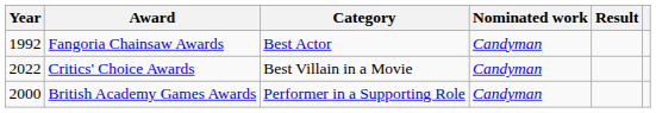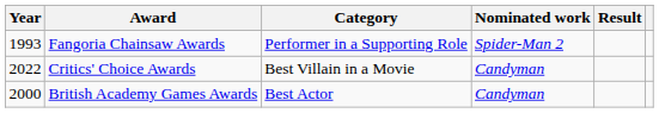 <table class="wikitable sortable">
 <tr>
 <th scope="col">Year</th>
 <th scope="col">Award</th>
 <th scope="col">Category</th>
 <th scope="col">Nominated work</th>
 <th scope="col">Result</th>
 <th></th>
 </tr>
 <tr>
-<td style="text-align:center;">1992</td>
+<td style="text-align:center;">1993</td>
 <td><a href='#'>Fangoria Chainsaw Awards</a></td>
-<td [ [Fangoria Chainsaw Award for Best Actor><a href='#'>Best Actor</a></td>
-<td><a href='#'><em>Candyman</em></a></td>
+<td><a href='#'>Performer in a Supporting Role</a></td>
+<td><em><a href='#'>Spider-Man 2</a></em></td>
 <td></td>
 <td style="text-align:center;"></td>
 </tr>
 <tr>
 <td style="text-align:center;">2022</td>
 <td><a href='#'>Critics' Choice Awards</a></td>
 <td>Best Villain in a Movie</td>
 <td><a href='#'><em>Candyman</em></a></td>
 <td></td>
 <td style="text-align:center;"></td>
 </tr>
 <tr>
 <td style="text-align:center;">2000</td>
 <td><a href='#'>British Academy Games Awards</a></td>
-<td><a href='#'>Performer in a Supporting Role</a></td>
+<td [ [Fangoria Chainsaw Award for Best Actor><a href='#'>Best Actor</a></td>
 <td><a href='#'><em>Candyman</em></a></td>
 <td></td>
 <td style="text-align:center;"></td>
 </tr>
 </table>
